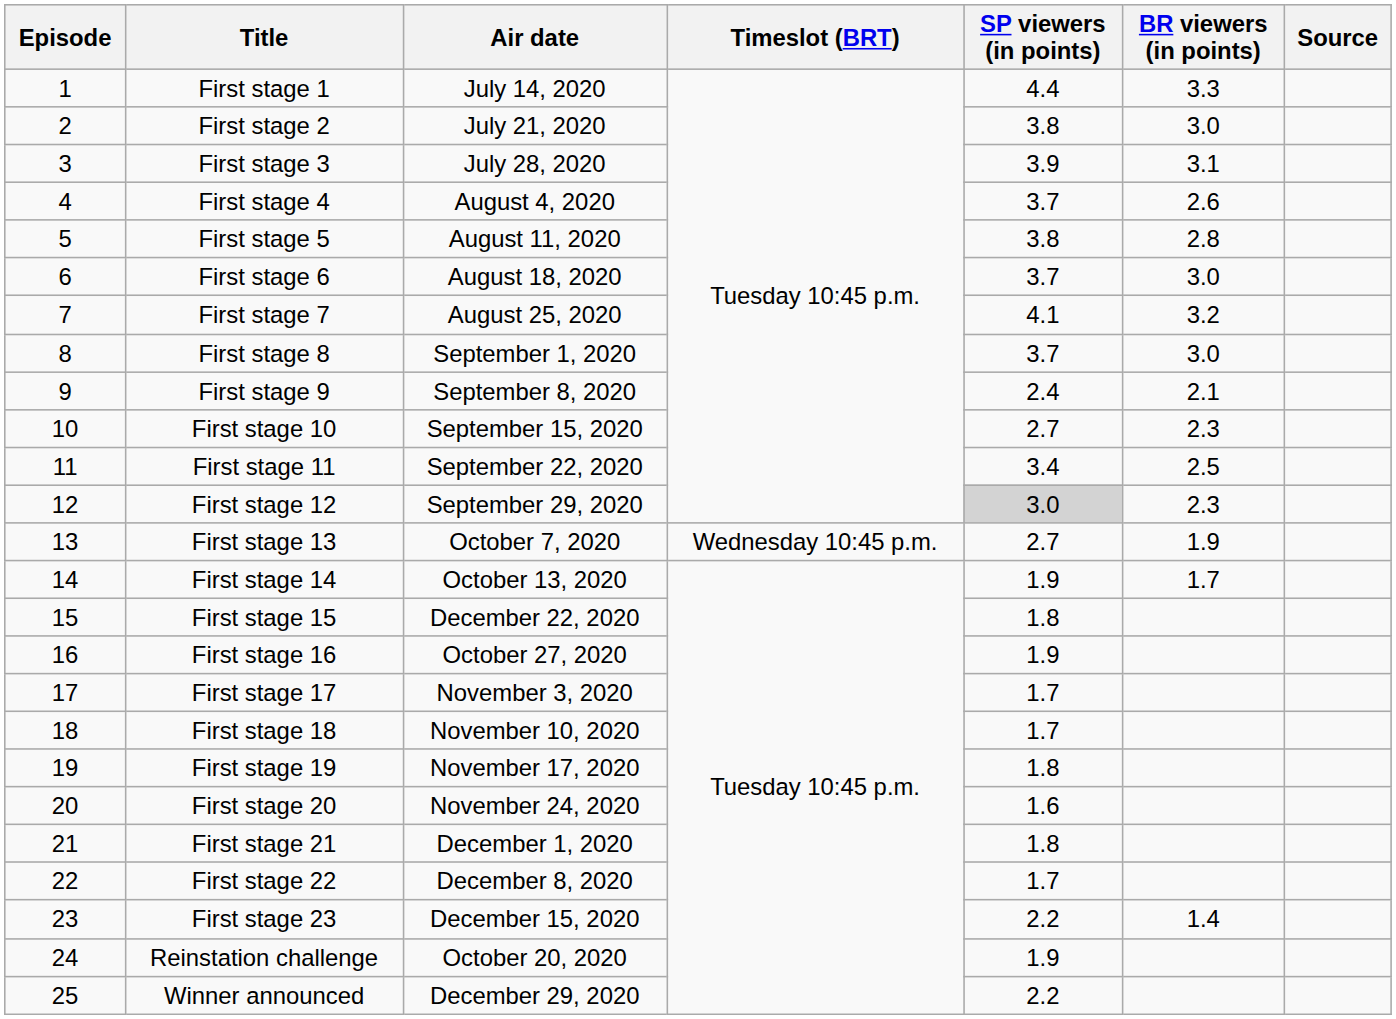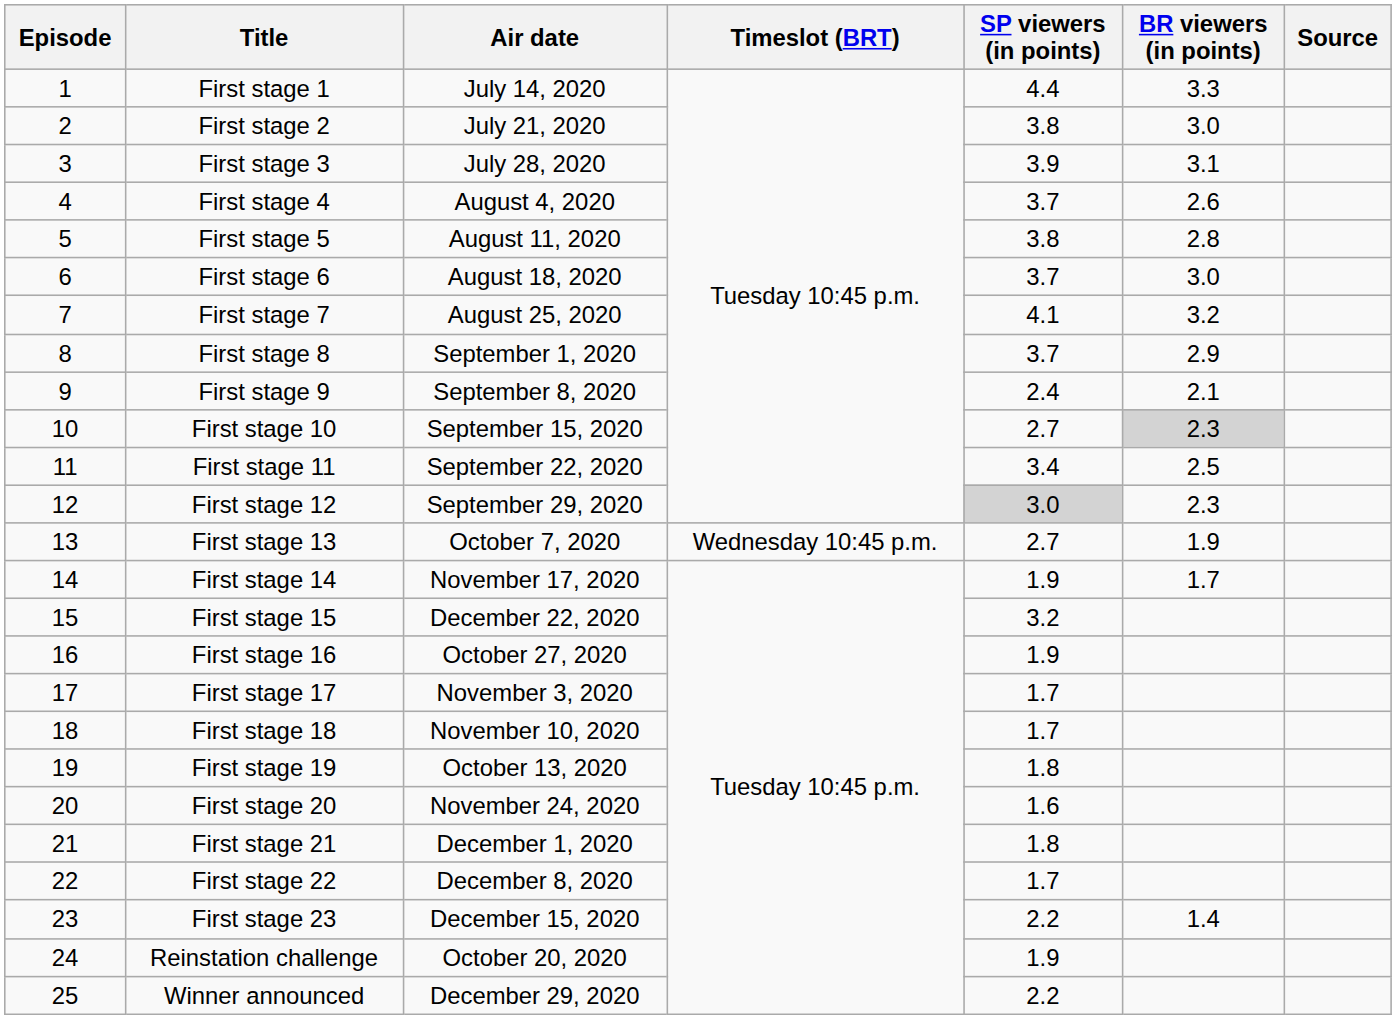 <table class="wikitable sortable" style="text-align:center; font-size:95%; width: 100%">
 <tr>
 <th>Episode</th>
 <th>Title</th>
 <th>Air date</th>
 <th>Timeslot (<a href='#'>BRT</a>)</th>
 <th><a href='#'>SP</a> viewers<br>(in points)</th>
 <th><a href='#'>BR</a> viewers<br>(in points)</th>
 <th>Source</th>
 </tr>
 <tr>
 <td>1</td>
 <td>First stage 1</td>
 <td>July 14, 2020</td>
 <td rowspan=12>Tuesday 10:45 p.m.</td>
 <td>4.4</td>
 <td>3.3</td>
 <td></td>
 </tr>
 <tr>
 <td>2</td>
 <td>First stage 2</td>
 <td>July 21, 2020</td>
 <td>3.8</td>
 <td>3.0</td>
 <td></td>
 </tr>
 <tr>
 <td>3</td>
 <td>First stage 3</td>
 <td>July 28, 2020</td>
 <td>3.9</td>
 <td>3.1</td>
 <td></td>
 </tr>
 <tr>
 <td>4</td>
 <td>First stage 4</td>
 <td>August 4, 2020</td>
 <td>3.7</td>
 <td>2.6</td>
 <td></td>
 </tr>
 <tr>
 <td>5</td>
 <td>First stage 5</td>
 <td>August 11, 2020</td>
 <td>3.8</td>
 <td>2.8</td>
 <td></td>
 </tr>
 <tr>
 <td>6</td>
 <td>First stage 6</td>
 <td>August 18, 2020</td>
 <td>3.7</td>
 <td>3.0</td>
 <td></td>
 </tr>
 <tr>
 <td>7</td>
 <td>First stage 7</td>
 <td>August 25, 2020</td>
 <td>4.1</td>
 <td>3.2</td>
 <td></td>
 </tr>
 <tr>
 <td>8</td>
 <td>First stage 8</td>
 <td>September 1, 2020</td>
 <td>3.7</td>
-<td>3.0</td>
+<td>2.9</td>
 <td></td>
 </tr>
 <tr>
 <td>9</td>
 <td>First stage 9</td>
 <td>September 8, 2020</td>
 <td>2.4</td>
 <td>2.1</td>
 <td></td>
 </tr>
 <tr>
 <td>10</td>
 <td>First stage 10</td>
 <td>September 15, 2020</td>
 <td>2.7</td>
-<td>2.3</td>
+<td style="background: lightgrey;">2.3</td>
 <td></td>
 </tr>
 <tr>
 <td>11</td>
 <td>First stage 11</td>
 <td>September 22, 2020</td>
 <td>3.4</td>
 <td>2.5</td>
 <td></td>
 </tr>
 <tr>
 <td>12</td>
 <td>First stage 12</td>
 <td>September 29, 2020</td>
 <td style="background: lightgrey;">3.0</td>
 <td>2.3</td>
 <td></td>
 </tr>
 <tr>
 <td>13</td>
 <td>First stage 13</td>
 <td>October 7, 2020</td>
 <td>Wednesday 10:45 p.m.</td>
 <td>2.7</td>
 <td>1.9</td>
 <td></td>
 </tr>
 <tr>
 <td>14</td>
 <td>First stage 14</td>
-<td>October 13, 2020</td>
+<td>November 17, 2020</td>
 <td rowspan=12>Tuesday 10:45 p.m.</td>
 <td>1.9</td>
 <td>1.7</td>
 <td></td>
 </tr>
 <tr>
 <td>15</td>
 <td>First stage 15</td>
 <td>December 22, 2020</td>
-<td>1.8</td>
+<td>3.2</td>
 <td></td>
 <td></td>
 </tr>
 <tr>
 <td>16</td>
 <td>First stage 16</td>
 <td>October 27, 2020</td>
 <td>1.9</td>
 <td></td>
 <td></td>
 </tr>
 <tr>
 <td>17</td>
 <td>First stage 17</td>
 <td>November 3, 2020</td>
 <td>1.7</td>
 <td></td>
 <td></td>
 </tr>
 <tr>
 <td>18</td>
 <td>First stage 18</td>
 <td>November 10, 2020</td>
 <td>1.7</td>
 <td></td>
 <td></td>
 </tr>
 <tr>
 <td>19</td>
 <td>First stage 19</td>
-<td>November 17, 2020</td>
+<td>October 13, 2020</td>
 <td>1.8</td>
 <td></td>
 <td></td>
 </tr>
 <tr>
 <td>20</td>
 <td>First stage 20</td>
 <td>November 24, 2020</td>
 <td>1.6</td>
 <td></td>
 <td></td>
 </tr>
 <tr>
 <td>21</td>
 <td>First stage 21</td>
 <td>December 1, 2020</td>
 <td>1.8</td>
 <td></td>
 <td></td>
 </tr>
 <tr>
 <td>22</td>
 <td>First stage 22</td>
 <td>December 8, 2020</td>
 <td>1.7</td>
 <td></td>
 <td></td>
 </tr>
 <tr>
 <td>23</td>
 <td>First stage 23</td>
 <td>December 15, 2020</td>
 <td>2.2</td>
 <td>1.4</td>
 <td></td>
 </tr>
 <tr>
 <td>24</td>
 <td>Reinstation challenge</td>
 <td>October 20, 2020</td>
 <td>1.9</td>
 <td></td>
 <td></td>
 </tr>
 <tr>
 <td>25</td>
 <td>Winner announced</td>
 <td>December 29, 2020</td>
 <td>2.2</td>
 <td></td>
 <td></td>
 </tr>
 </table>
